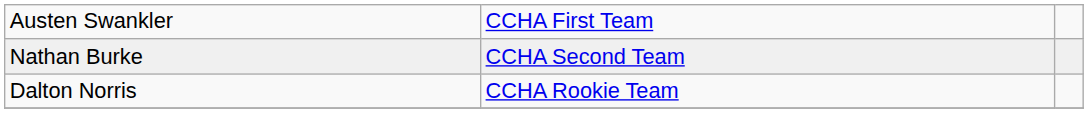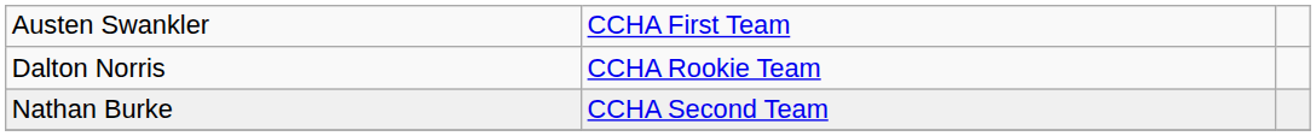 <table class="wikitable" width=40%>
 <tr>
 <td>Austen Swankler</td>
 <td rowspan=1><a href='#'>CCHA First Team</a></td>
+<td rowspan=1></td>
+</tr>
+<tr>
+<td>Dalton Norris</td>
+<td rowspan=1><a href='#'>CCHA Rookie Team</a></td>
 <td rowspan=1></td>
 </tr>
 <tr bgcolor=f0f0f0>
 <td>Nathan Burke</td>
 <td rowspan=1><a href='#'>CCHA Second Team</a></td>
 <td rowspan=1></td>
 </tr>
 <tr>
-<td>Dalton Norris</td>
-<td rowspan=1><a href='#'>CCHA Rookie Team</a></td>
-<td rowspan=1></td>
-</tr>
-<tr>
 </tr>
 </table>
